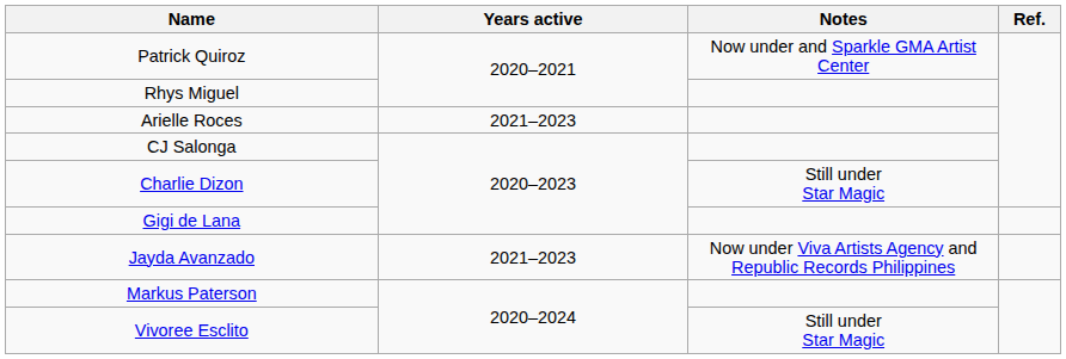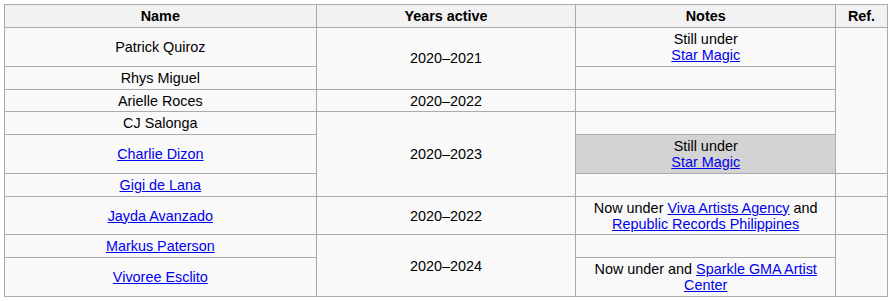 <table class="wikitable sortable" style="font-size:90%; text-align:center; width:100%">
 <tr>
 <th scope="col" width="30%">Name</th>
 <th scope="col" width="25%">Years active</th>
 <th scope="col" width="25%">Notes</th>
 <th scope="col" width="5%">Ref.</th>
 </tr>
 <tr>
 <td>Patrick Quiroz</td>
 <td rowspan="2">2020–2021</td>
-<td>Now under  and <a href='#'>Sparkle GMA Artist Center</a></td>
+<td>Still under<br><a href='#'>Star Magic</a><br></td>
 <td rowspan="5"></td>
 </tr>
 <tr>
 <td>Rhys Miguel</td>
 <td></td>
 </tr>
 <tr>
 <td>Arielle Roces</td>
-<td>2021–2023</td>
+<td>2020–2022</td>
 <td></td>
 </tr>
 <tr>
 <td>CJ Salonga</td>
 <td rowspan="3">2020–2023</td>
 <td></td>
 </tr>
 <tr>
 <td><a href='#'>Charlie Dizon</a></td>
-<td>Still under<br><a href='#'>Star Magic</a></td>
+<td style="background: lightgrey;">Still under<br><a href='#'>Star Magic</a></td>
 </tr>
 <tr>
 <td><a href='#'>Gigi de Lana</a></td>
 <td></td>
 <td></td>
 </tr>
 <tr>
 <td><a href='#'>Jayda Avanzado</a></td>
-<td>2021–2023</td>
+<td>2020–2022</td>
 <td>Now under <a href='#'>Viva Artists Agency</a> and <a href='#'>Republic Records Philippines</a></td>
 <td></td>
 </tr>
 <tr>
 <td><a href='#'>Markus Paterson</a></td>
 <td rowspan="2">2020–2024</td>
 <td></td>
 <td rowspan="2"></td>
 </tr>
 <tr>
 <td><a href='#'>Vivoree Esclito</a></td>
-<td>Still under<br><a href='#'>Star Magic</a><br></td>
+<td>Now under  and <a href='#'>Sparkle GMA Artist Center</a></td>
 </tr>
 </table>
